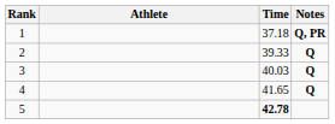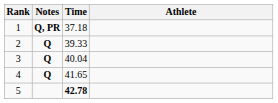 <table class=wikitable>
 <tr>
 <th>Rank</th>
+<th>Notes</th>
+<th>Time</th>
 <th style=width:18em>Athlete</th>
-<th>Time</th>
-<th>Notes</th>
 </tr>
 <tr align=center>
 <td>1</td>
+<td><strong>Q, PR</strong></td>
+<td>37.18</td>
 <td align=left></td>
-<td>37.18</td>
-<td><strong>Q, PR</strong></td>
 </tr>
 <tr align=center>
 <td>2</td>
+<td><strong>Q</strong></td>
+<td>39.33</td>
 <td align=left></td>
-<td>39.33</td>
-<td><strong>Q</strong></td>
 </tr>
 <tr align=center>
 <td>3</td>
+<td><strong>Q</strong></td>
+<td>40.04</td>
 <td align=left></td>
-<td>40.03</td>
-<td><strong>Q</strong></td>
 </tr>
 <tr align=center>
 <td>4</td>
+<td><strong>Q</strong></td>
+<td>41.65</td>
 <td align=left></td>
-<td>41.65</td>
-<td><strong>Q</strong></td>
 </tr>
 <tr align=center>
 <td>5</td>
+<td></td>
+<td><strong>42.78</strong></td>
 <td align=left></td>
-<td><strong>42.78</strong></td>
-<td></td>
 </tr>
 </table>
